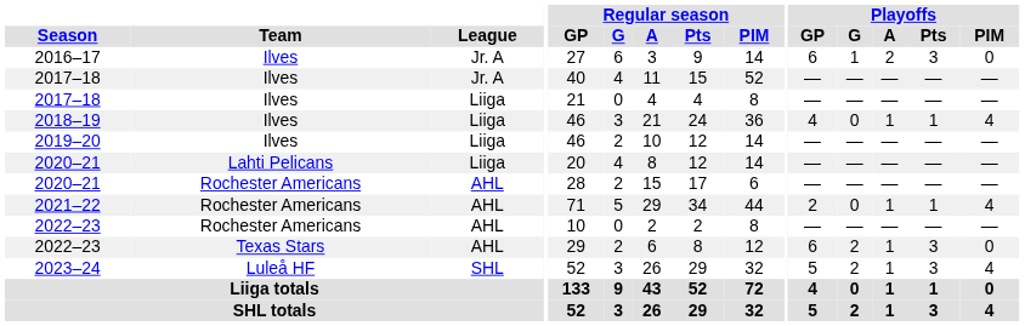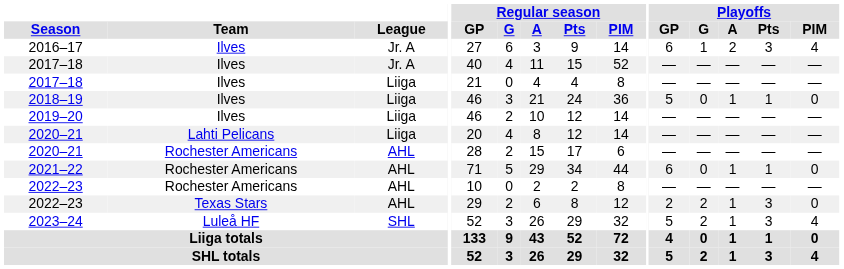 <table border="0" cellpadding="1" cellspacing="0" style="text-align:center; width:60em">
 <tr bgcolor="#e0e0e0">
 <th colspan="3" bgcolor="#ffffff"></th>
 <th rowspan="99" bgcolor="#ffffff"></th>
 <th colspan="5"><a href='#'>Regular season</a></th>
 <th rowspan="99" bgcolor="#ffffff"></th>
 <th colspan="5"><a href='#'>Playoffs</a></th>
 </tr>
 <tr bgcolor="#e0e0e0">
 <th><a href='#'>Season</a></th>
 <th>Team</th>
 <th>League</th>
 <th>GP</th>
 <th><a href='#'>G</a></th>
 <th><a href='#'>A</a></th>
 <th><a href='#'>Pts</a></th>
 <th><a href='#'>PIM</a></th>
 <th>GP</th>
 <th>G</th>
 <th>A</th>
 <th>Pts</th>
 <th>PIM</th>
 </tr>
 <tr>
 <td>2016–17</td>
 <td><a href='#'>Ilves</a></td>
 <td>Jr. A</td>
 <td>27</td>
 <td>6</td>
 <td>3</td>
 <td>9</td>
 <td>14</td>
 <td>6</td>
 <td>1</td>
 <td>2</td>
 <td>3</td>
-<td>0</td>
+<td>4</td>
 </tr>
 <tr bgcolor="#f0f0f0">
 <td>2017–18</td>
 <td>Ilves</td>
 <td>Jr. A</td>
 <td>40</td>
 <td>4</td>
 <td>11</td>
 <td>15</td>
 <td>52</td>
 <td>—</td>
 <td>—</td>
 <td>—</td>
 <td>—</td>
 <td>—</td>
 </tr>
 <tr>
 <td><a href='#'>2017–18</a></td>
 <td>Ilves</td>
 <td>Liiga</td>
 <td>21</td>
 <td>0</td>
 <td>4</td>
 <td>4</td>
 <td>8</td>
 <td>—</td>
 <td>—</td>
 <td>—</td>
 <td>—</td>
 <td>—</td>
 </tr>
 <tr bgcolor="#f0f0f0">
 <td><a href='#'>2018–19</a></td>
 <td>Ilves</td>
 <td>Liiga</td>
 <td>46</td>
 <td>3</td>
 <td>21</td>
 <td>24</td>
 <td>36</td>
-<td>4</td>
+<td>5</td>
 <td>0</td>
 <td>1</td>
 <td>1</td>
-<td>4</td>
+<td>0</td>
 </tr>
 <tr>
 <td><a href='#'>2019–20</a></td>
 <td>Ilves</td>
 <td>Liiga</td>
 <td>46</td>
 <td>2</td>
 <td>10</td>
 <td>12</td>
 <td>14</td>
 <td>—</td>
 <td>—</td>
 <td>—</td>
 <td>—</td>
 <td>—</td>
 </tr>
 <tr bgcolor="#f0f0f0">
 <td><a href='#'>2020–21</a></td>
 <td><a href='#'>Lahti Pelicans</a></td>
 <td>Liiga</td>
 <td>20</td>
 <td>4</td>
 <td>8</td>
 <td>12</td>
 <td>14</td>
 <td>—</td>
 <td>—</td>
 <td>—</td>
 <td>—</td>
 <td>—</td>
 </tr>
 <tr>
 <td><a href='#'>2020–21</a></td>
 <td><a href='#'>Rochester Americans</a></td>
 <td><a href='#'>AHL</a></td>
 <td>28</td>
 <td>2</td>
 <td>15</td>
 <td>17</td>
 <td>6</td>
 <td>—</td>
 <td>—</td>
 <td>—</td>
 <td>—</td>
 <td>—</td>
 </tr>
 <tr bgcolor="#f0f0f0">
 <td><a href='#'>2021–22</a></td>
 <td>Rochester Americans</td>
 <td>AHL</td>
 <td>71</td>
 <td>5</td>
 <td>29</td>
 <td>34</td>
 <td>44</td>
-<td>2</td>
+<td>6</td>
 <td>0</td>
 <td>1</td>
 <td>1</td>
-<td>4</td>
+<td>0</td>
 </tr>
 <tr>
 <td><a href='#'>2022–23</a></td>
 <td>Rochester Americans</td>
 <td>AHL</td>
 <td>10</td>
 <td>0</td>
 <td>2</td>
 <td>2</td>
 <td>8</td>
 <td>—</td>
 <td>—</td>
 <td>—</td>
 <td>—</td>
 <td>—</td>
 </tr>
 <tr bgcolor="#f0f0f0">
 <td>2022–23</td>
 <td><a href='#'>Texas Stars</a></td>
 <td>AHL</td>
 <td>29</td>
 <td>2</td>
 <td>6</td>
 <td>8</td>
 <td>12</td>
-<td>6</td>
+<td>2</td>
 <td>2</td>
 <td>1</td>
 <td>3</td>
 <td>0</td>
 </tr>
 <tr>
 <td><a href='#'>2023–24</a></td>
 <td><a href='#'>Luleå HF</a></td>
 <td><a href='#'>SHL</a></td>
 <td>52</td>
 <td>3</td>
 <td>26</td>
 <td>29</td>
 <td>32</td>
 <td>5</td>
 <td>2</td>
 <td>1</td>
 <td>3</td>
 <td>4</td>
 </tr>
 <tr bgcolor="#e0e0e0">
 <th colspan="3">Liiga totals</th>
 <th>133</th>
 <th>9</th>
 <th>43</th>
 <th>52</th>
 <th>72</th>
 <th>4</th>
 <th>0</th>
 <th>1</th>
 <th>1</th>
 <th>0</th>
 </tr>
 <tr bgcolor="#e0e0e0">
 <th colspan="3">SHL totals</th>
 <th>52</th>
 <th>3</th>
 <th>26</th>
 <th>29</th>
 <th>32</th>
 <th>5</th>
 <th>2</th>
 <th>1</th>
 <th>3</th>
 <th>4</th>
 </tr>
 </table>
